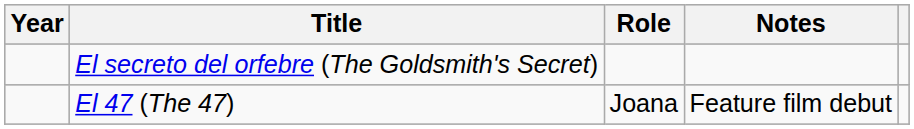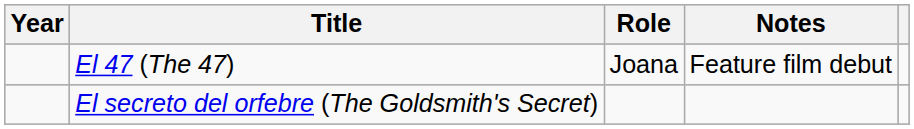 <table class="wikitable sortable">
 <tr>
 <th>Year</th>
 <th>Title</th>
 <th>Role</th>
 <th class = "unsortable">Notes</th>
 <th class = "unsortable"></th>
 </tr>
 <tr>
 <td></td>
+<td><em><a href='#'>El 47</a></em> (<em>The 47</em>)</td>
+<td>Joana</td>
+<td>Feature film debut</td>
+<td></td>
+</tr>
+<tr>
+<td></td>
 <td><em><a href='#'>El secreto del orfebre</a></em> (<em>The Goldsmith's Secret</em>)</td>
 <td></td>
 <td></td>
 <td></td>
 </tr>
-<tr>
-<td></td>
-<td><em><a href='#'>El 47</a></em> (<em>The 47</em>)</td>
-<td>Joana</td>
-<td>Feature film debut</td>
-<td></td>
-</tr>
 </table>
